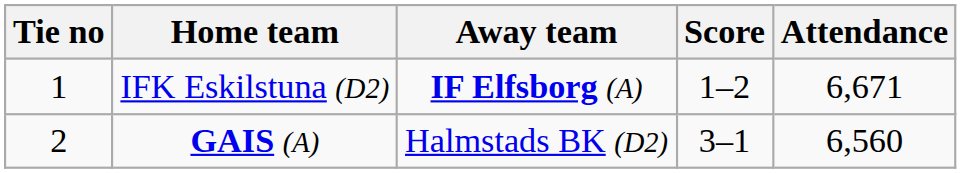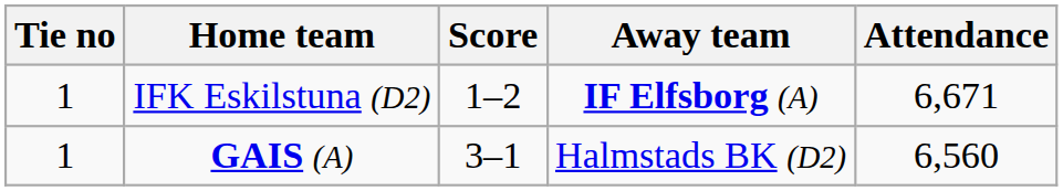 <table class="wikitable" style="text-align:center">
 <tr>
 <th style= width="40px">Tie no</th>
 <th style= width="150px">Home team</th>
+<th style= width="60px">Score</th>
 <th style= width="150px">Away team</th>
-<th style= width="60px">Score</th>
 <th style= width="30px">Attendance</th>
 </tr>
 <tr>
 <td>1</td>
 <td><a href='#'>IFK Eskilstuna</a> <em><small>(D2)</small></em></td>
+<td>1–2</td>
 <td><strong><a href='#'>IF Elfsborg</a></strong> <em><small>(A)</small></em></td>
-<td>1–2</td>
 <td>6,671</td>
 </tr>
 <tr>
-<td>2</td>
+<td>1</td>
 <td><strong><a href='#'>GAIS</a></strong> <em><small>(A)</small></em></td>
+<td>3–1</td>
 <td><a href='#'>Halmstads BK</a> <em><small>(D2)</small></em></td>
-<td>3–1</td>
 <td>6,560</td>
 </tr>
 </table>
